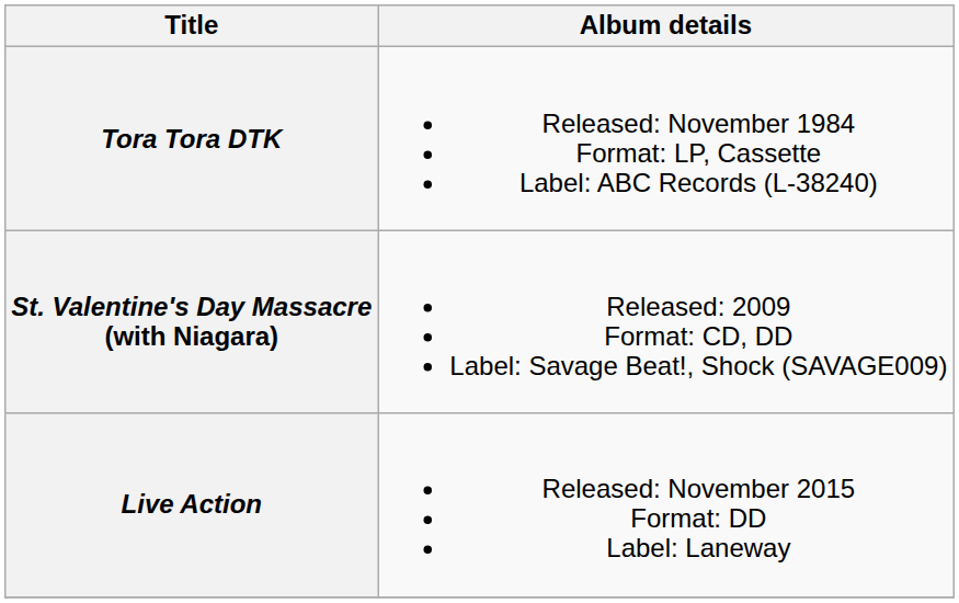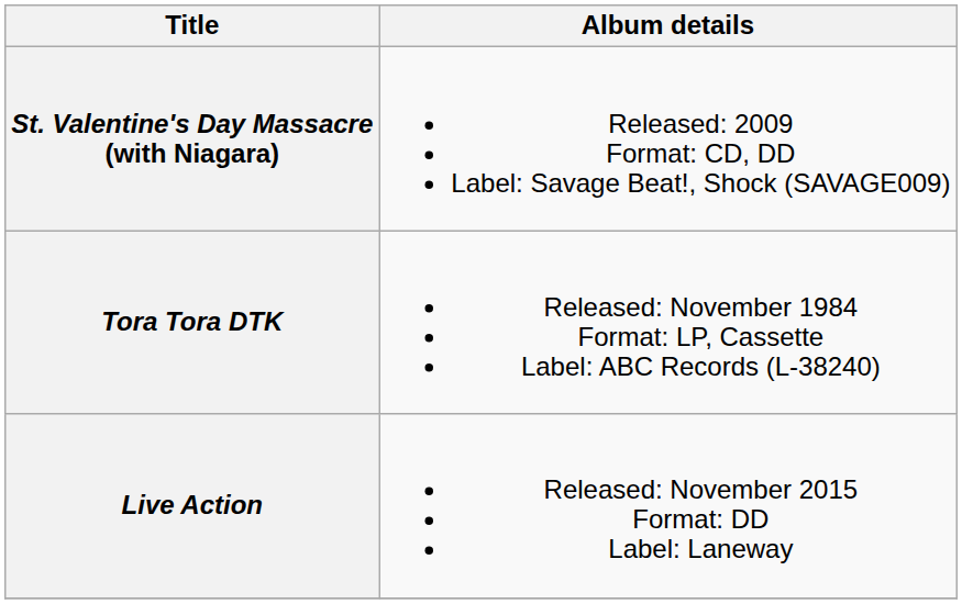 <table class="wikitable plainrowheaders" style="text-align:center;" border="1">
 <tr>
 <th>Title</th>
 <th>Album details</th>
 </tr>
 <tr>
+<th scope="row"><em>St. Valentine's Day Massacre</em> <br> (with Niagara)</th>
+<td><br><ul><li>Released: 2009</li><li>Format: CD, DD</li><li>Label: Savage Beat!, Shock (SAVAGE009)</li></ul></td>
+</tr>
+<tr>
 <th scope="row"><em>Tora Tora DTK</em></th>
 <td><br><ul><li>Released: November 1984</li><li>Format: LP, Cassette</li><li>Label: ABC Records (L-38240)</li></ul></td>
-</tr>
-<tr>
-<th scope="row"><em>St. Valentine's Day Massacre</em> <br> (with Niagara)</th>
-<td><br><ul><li>Released: 2009</li><li>Format: CD, DD</li><li>Label: Savage Beat!, Shock (SAVAGE009)</li></ul></td>
 </tr>
 <tr>
 <th scope="row"><em>Live Action</em></th>
 <td><br><ul><li>Released: November 2015</li><li>Format: DD</li><li>Label: Laneway</li></ul></td>
 </tr>
 <tr>
 </tr>
 </table>
